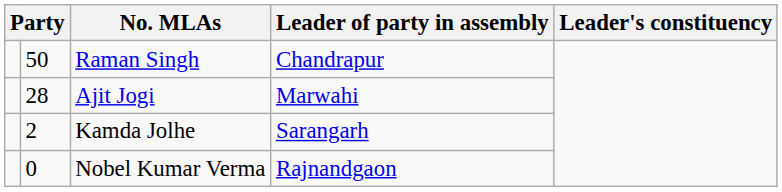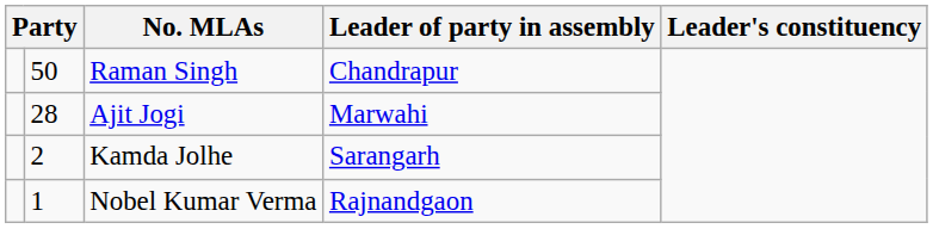 <table class="wikitable">
 <tr>
 <th colspan="2">Party</th>
 <th>No. MLAs</th>
 <th>Leader of party in assembly</th>
 <th>Leader's constituency</th>
 </tr>
 <tr>
 <td></td>
 <td>50</td>
 <td><a href='#'>Raman Singh</a></td>
 <td><a href='#'>Chandrapur</a></td>
 </tr>
 <tr>
 <td></td>
 <td>28</td>
 <td><a href='#'>Ajit Jogi</a></td>
 <td><a href='#'>Marwahi</a></td>
 </tr>
 <tr>
 <td></td>
 <td>2</td>
 <td>Kamda Jolhe</td>
 <td><a href='#'>Sarangarh</a></td>
 </tr>
 <tr>
 <td></td>
-<td>0</td>
+<td>1</td>
 <td>Nobel Kumar Verma</td>
 <td><a href='#'>Rajnandgaon</a></td>
 </tr>
 </table>
